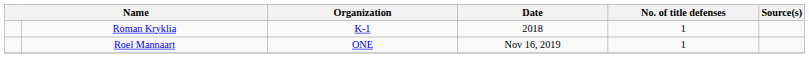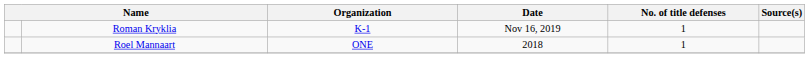 <table class="wikitable" style="width:99%; text-align:center;">
 <tr>
 <th colspan="2" style="width:35%;">Name</th>
 <th style="width:25%;">Organization</th>
 <th width=20%>Date</th>
 <th width=20%>No. of title defenses</th>
 <th>Source(s)</th>
 </tr>
 <tr>
 <td><br></td>
 <td><a href='#'>Roman Kryklia</a></td>
 <td><a href='#'>K-1</a></td>
-<td>2018</td>
+<td>Nov 16, 2019</td>
 <td>1</td>
 <td></td>
 </tr>
 <tr>
 <td><br></td>
 <td><a href='#'>Roel Mannaart</a></td>
 <td><a href='#'>ONE</a> <br></td>
-<td>Nov 16, 2019</td>
+<td>2018</td>
 <td>1</td>
 <td></td>
 </tr>
 <tr>
 </tr>
 </table>
